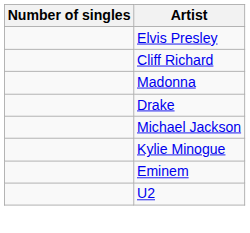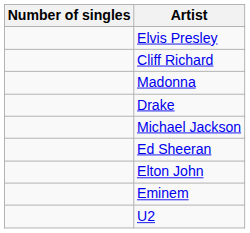 <table class="wikitable">
 <tr>
 <th>Number of singles</th>
 <th>Artist</th>
 </tr>
 <tr>
 <td></td>
 <td><a href='#'>Elvis Presley</a></td>
 </tr>
 <tr>
 <td></td>
 <td><a href='#'>Cliff Richard</a></td>
 </tr>
 <tr>
 <td></td>
 <td><a href='#'>Madonna</a></td>
 </tr>
 <tr>
 <td></td>
 <td><a href='#'>Drake</a></td>
 </tr>
 <tr>
 <td></td>
 <td><a href='#'>Michael Jackson</a></td>
 </tr>
 <tr>
 <td></td>
-<td><a href='#'>Kylie Minogue</a></td>
+<td><a href='#'>Ed Sheeran</a></td>
+</tr>
+<tr>
+<td></td>
+<td><a href='#'>Elton John</a></td>
 </tr>
 <tr>
 <td></td>
 <td><a href='#'>Eminem</a></td>
 </tr>
 <tr>
 <td></td>
 <td><a href='#'>U2</a></td>
 </tr>
 </table>
